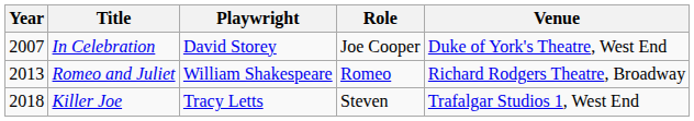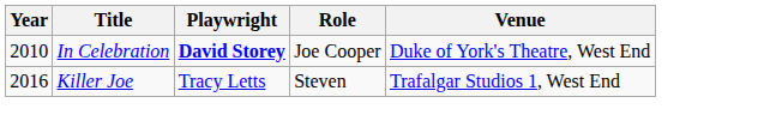 <table class="wikitable sortable">
 <tr>
 <th>Year</th>
 <th>Title</th>
 <th>Playwright</th>
 <th>Role</th>
 <th class="unsortable">Venue</th>
 </tr>
 <tr>
-<td>2007</td>
+<td>2010</td>
 <td><em><a href='#'>In Celebration</a></em></td>
-<td><a href='#'>David Storey</a></td>
+<td><strong><a href='#'>David Storey</a></strong></td>
 <td>Joe Cooper</td>
 <td><a href='#'>Duke of York's Theatre</a>, West End</td>
 </tr>
 <tr>
-<td>2013</td>
-<td><em><a href='#'>Romeo and Juliet</a></em></td>
-<td><a href='#'>William Shakespeare</a></td>
-<td><a href='#'>Romeo</a></td>
-<td><a href='#'>Richard Rodgers Theatre</a>, Broadway</td>
-</tr>
-<tr>
-<td>2018</td>
+<td>2016</td>
 <td><em><a href='#'>Killer Joe</a></em></td>
 <td><a href='#'>Tracy Letts</a></td>
 <td>Steven</td>
 <td><a href='#'>Trafalgar Studios 1</a>, West End</td>
 </tr>
 </table>
